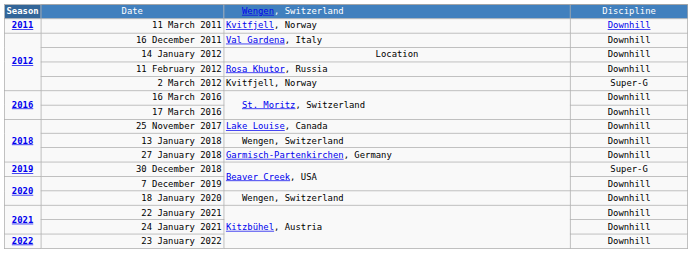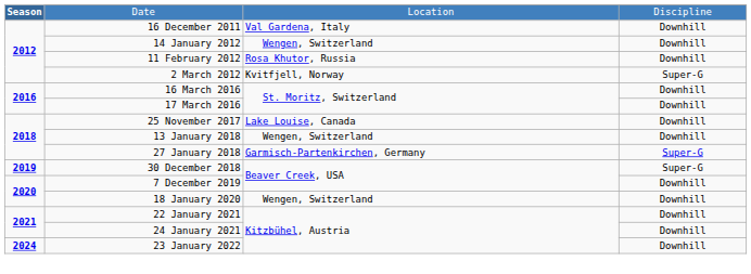 <table class="wikitable"  style="font-size:95%; text-align:center; border:gray solid 1px; width:60%;">
 <tr style="background:#369; color:white;">
 <td rowspan="2" colspan="1" width="5%"><strong>Season</strong></td>
 </tr>
 <tr style="background-color:#4180be; color:white;">
 <td>Date</td>
-<td align=left>   <a href='#'>Wengen</a>, Switzerland</td>
+<td>Location</td>
 <td>Discipline</td>
-</tr>
-<tr>
-<td><strong><a href='#'>2011</a></strong></td>
-<td align=right>11 March 2011</td>
-<td align=left> <a href='#'>Kvitfjell</a>, Norway</td>
-<td><a href='#'>Downhill</a></td>
 </tr>
 <tr>
 <td rowspan=4><strong><a href='#'>2012</a></strong></td>
 <td align=right>16 December 2011</td>
 <td align=left> <a href='#'>Val Gardena</a>, Italy</td>
 <td>Downhill</td>
 </tr>
 <tr>
 <td align=right>14 January 2012</td>
-<td>Location</td>
+<td align=left>   <a href='#'>Wengen</a>, Switzerland</td>
 <td>Downhill</td>
 </tr>
 <tr>
 <td align=right>11 February 2012</td>
 <td align=left> <a href='#'>Rosa Khutor</a>, Russia</td>
 <td>Downhill</td>
 </tr>
 <tr>
 <td align=right>2 March 2012</td>
 <td align=left> Kvitfjell, Norway</td>
 <td>Super-G</td>
 </tr>
 <tr>
 <td rowspan=2><strong><a href='#'>2016</a></strong></td>
 <td align=right>16 March 2016</td>
 <td rowspan=2 align=left>   <a href='#'>St. Moritz</a>, Switzerland</td>
 <td>Downhill</td>
 </tr>
 <tr>
 <td align=right>17 March 2016</td>
 <td>Downhill</td>
 </tr>
 <tr>
 <td rowspan=3><strong><a href='#'>2018</a></strong></td>
 <td align=right>25 November 2017</td>
 <td align=left> <a href='#'>Lake Louise</a>, Canada</td>
 <td>Downhill</td>
 </tr>
 <tr>
 <td align=right>13 January 2018</td>
 <td align=left>   Wengen, Switzerland</td>
 <td>Downhill</td>
 </tr>
 <tr>
 <td align=right>27 January 2018</td>
 <td align=left> <a href='#'>Garmisch-Partenkirchen</a>, Germany</td>
-<td>Downhill</td>
+<td><a href='#'>Super-G</a></td>
 </tr>
 <tr>
 <td><strong><a href='#'>2019</a></strong></td>
 <td align=right>30 December 2018</td>
 <td rowspan=2 align=left> <a href='#'>Beaver Creek</a>, USA</td>
 <td>Super-G</td>
 </tr>
 <tr>
 <td rowspan=2><strong><a href='#'>2020</a></strong></td>
 <td align=right>7 December 2019</td>
 <td>Downhill</td>
 </tr>
 <tr>
 <td align=right>18 January 2020</td>
 <td align=left>   Wengen, Switzerland</td>
 <td>Downhill</td>
 </tr>
 <tr>
 <td rowspan=2><strong><a href='#'>2021</a></strong></td>
 <td align=right>22 January 2021</td>
 <td rowspan=3 align=left> <a href='#'>Kitzbühel</a>, Austria</td>
 <td>Downhill</td>
 </tr>
 <tr>
 <td align=right>24 January 2021</td>
 <td>Downhill</td>
 </tr>
 <tr>
-<td><strong><a href='#'>2022</a></strong></td>
+<td><strong><a href='#'>2024</a></strong></td>
 <td align=right>23 January 2022</td>
 <td>Downhill</td>
 </tr>
 </table>
